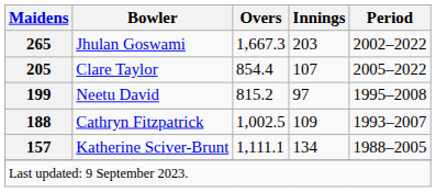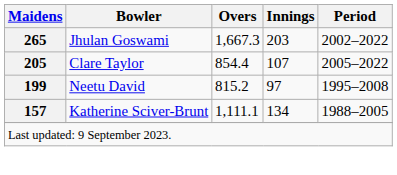 <table class="wikitable sortable defaultcenter col2left">
 <tr>
 <th scope=col><a href='#'>Maidens</a></th>
 <th scope=col class=unsortable>Bowler</th>
 <th scope=col>Overs</th>
 <th scope=col>Innings</th>
 <th scope=col class=unsortable>Period</th>
 </tr>
 <tr>
 <th scope=row>265</th>
 <td> <a href='#'>Jhulan Goswami</a></td>
 <td>1,667.3</td>
 <td>203</td>
 <td>2002–2022</td>
 </tr>
 <tr>
 <th scope=row>205</th>
 <td> <a href='#'>Clare Taylor</a></td>
 <td>854.4</td>
 <td>107</td>
 <td>2005–2022</td>
 </tr>
 <tr>
 <th scope=row>199</th>
 <td> <a href='#'>Neetu David</a></td>
 <td>815.2</td>
 <td>97</td>
 <td>1995–2008</td>
 </tr>
 <tr>
-<th scope=row>188</th>
-<td> <a href='#'>Cathryn Fitzpatrick</a></td>
-<td>1,002.5</td>
-<td>109</td>
-<td>1993–2007</td>
-</tr>
-<tr>
 <th scope=row>157</th>
 <td> <a href='#'>Katherine Sciver-Brunt</a></td>
 <td>1,111.1</td>
 <td>134</td>
 <td>1988–2005</td>
 </tr>
 <tr>
 </tr>
 <tr class=sortbottom>
 <td scope=row colspan=5 style="text-align:left;"><small>Last updated: 9 September 2023.</small></td>
 </tr>
 </table>
